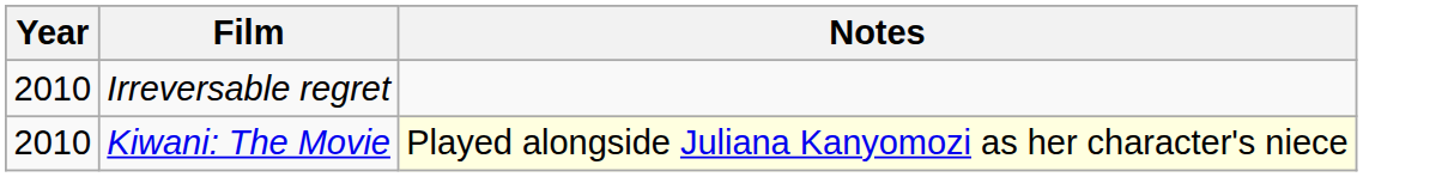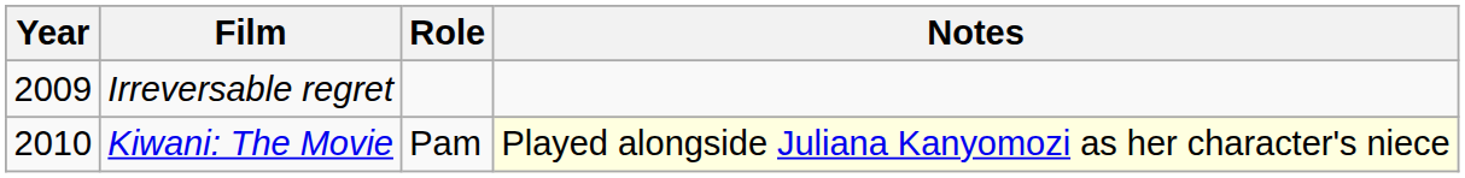 <table class="wikitable">
 <tr>
 <th>Year</th>
 <th>Film</th>
+<th>Role</th>
 <th>Notes</th>
 </tr>
 <tr>
-<td>2010</td>
+<td>2009</td>
 <td><em>Irreversable regret</em></td>
+<td></td>
 <td></td>
 </tr>
 <tr>
 <td>2010</td>
 <td><em><a href='#'>Kiwani: The Movie</a></em></td>
+<td>Pam</td>
 <td style="background: lightyellow;">Played alongside <a href='#'>Juliana Kanyomozi</a> as her character's niece</td>
 </tr>
 </table>
